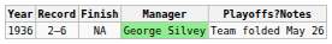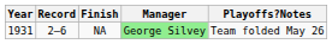 <table class="wikitable">
 <tr style="background: #F2F2F2;">
 <th>Year</th>
 <th>Record</th>
 <th>Finish</th>
 <th>Manager</th>
 <th>Playoffs?Notes</th>
 </tr>
 <tr align=center>
-<td>1936</td>
+<td>1931</td>
 <td>2–6</td>
 <td>NA</td>
 <td style="background: lightgreen;">George Silvey</td>
 <td>Team folded May 26</td>
 </tr>
 </table>
